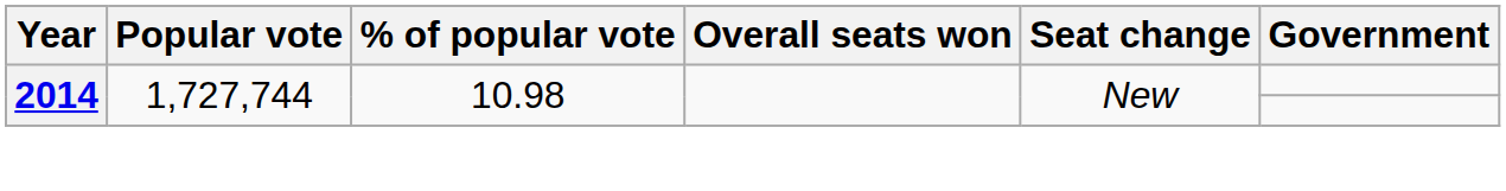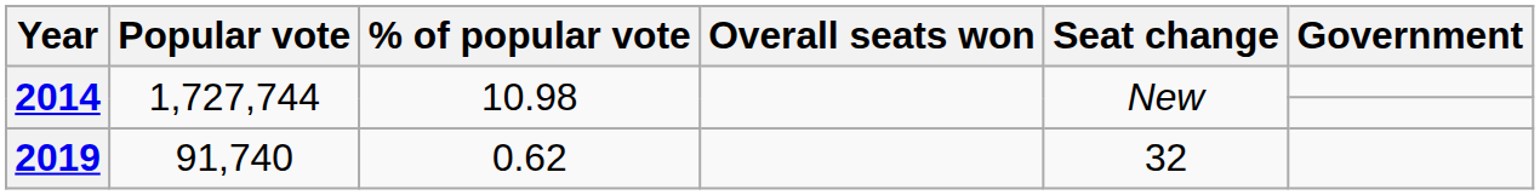 <table class="wikitable" style="text-align:center">
 <tr>
 <th>Year</th>
 <th>Popular vote</th>
 <th>% of popular vote</th>
 <th>Overall seats won</th>
 <th>Seat change</th>
 <th>Government</th>
 </tr>
 <tr>
 <th rowspan="2"><a href='#'>2014</a></th>
 <td rowspan="2">1,727,744</td>
 <td rowspan="2">10.98</td>
 <td rowspan="2"></td>
 <td rowspan="2"><em>New</em></td>
 <td></td>
 </tr>
 <tr>
 <td></td>
 </tr>
+<tr>
+<th><a href='#'>2019</a></th>
+<td>91,740</td>
+<td>0.62</td>
+<td></td>
+<td> 32</td>
+<td></td>
+</tr>
 </table>
